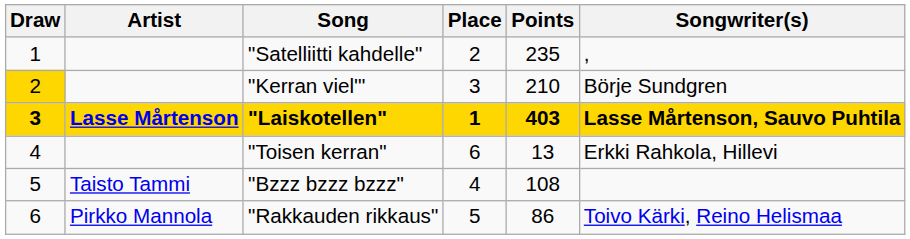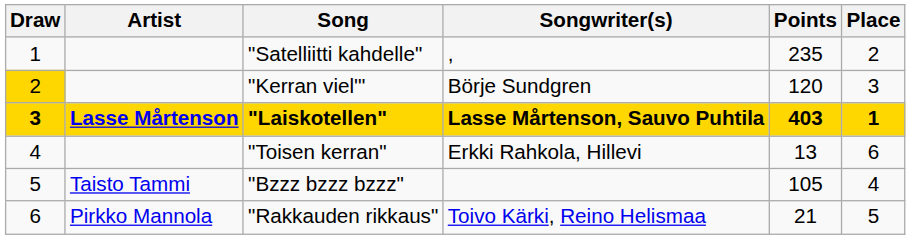 <table class="sortable wikitable" style="margin: 1em auto 1em auto">
 <tr>
 <th>Draw</th>
 <th>Artist</th>
 <th>Song</th>
+<th>Songwriter(s)</th>
+<th>Points</th>
 <th>Place</th>
-<th>Points</th>
-<th>Songwriter(s)</th>
 </tr>
 <tr>
 <td align="center">1</td>
 <td></td>
 <td>"Satelliitti kahdelle"</td>
+<td>, </td>
+<td align="center">235</td>
 <td align="center">2</td>
-<td align="center">235</td>
-<td>, </td>
 </tr>
 <tr>
 <td align="center" style="background: gold;">2</td>
 <td></td>
 <td>"Kerran viel'"</td>
+<td>Börje Sundgren</td>
+<td align="center">120</td>
 <td align="center">3</td>
-<td align="center">210</td>
-<td>Börje Sundgren</td>
 </tr>
 <tr bgcolor="#FFD700">
 <td align="center"><strong>3</strong></td>
 <td><strong><a href='#'>Lasse Mårtenson</a></strong></td>
 <td><strong>"Laiskotellen"</strong></td>
+<td><strong>Lasse Mårtenson, Sauvo Puhtila</strong></td>
+<td align="center"><strong>403</strong></td>
 <td align="center"><strong>1</strong></td>
-<td align="center"><strong>403</strong></td>
-<td><strong>Lasse Mårtenson, Sauvo Puhtila</strong></td>
 </tr>
 <tr>
 <td align="center">4</td>
 <td></td>
 <td>"Toisen kerran"</td>
+<td>Erkki Rahkola, Hillevi</td>
+<td align="center">13</td>
 <td align="center">6</td>
-<td align="center">13</td>
-<td>Erkki Rahkola, Hillevi</td>
 </tr>
 <tr>
 <td align="center">5</td>
 <td><a href='#'>Taisto Tammi</a></td>
 <td>"Bzzz bzzz bzzz"</td>
+<td></td>
+<td align="center">105</td>
 <td align="center">4</td>
-<td align="center">108</td>
-<td></td>
 </tr>
 <tr>
 <td align="center">6</td>
 <td><a href='#'>Pirkko Mannola</a></td>
 <td>"Rakkauden rikkaus"</td>
+<td><a href='#'>Toivo Kärki</a>, <a href='#'>Reino Helismaa</a></td>
+<td align="center">21</td>
 <td align="center">5</td>
-<td align="center">86</td>
-<td><a href='#'>Toivo Kärki</a>, <a href='#'>Reino Helismaa</a></td>
 </tr>
 </table>
